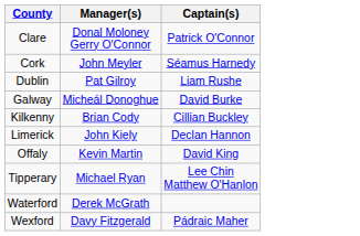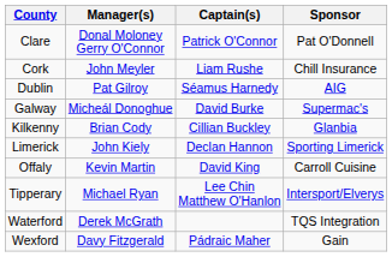 <table class="wikitable sortable" style="text-align:center">
 <tr>
 <th><a href='#'>County</a></th>
 <th>Manager(s)</th>
 <th>Captain(s)</th>
+<th>Sponsor</th>
 </tr>
 <tr>
 <td> Clare</td>
 <td><a href='#'>Donal Moloney</a><br><a href='#'>Gerry O'Connor</a></td>
 <td><a href='#'>Patrick O'Connor</a></td>
+<td>Pat O'Donnell</td>
 </tr>
 <tr>
 <td> Cork</td>
 <td><a href='#'>John Meyler</a></td>
-<td><a href='#'>Séamus Harnedy</a></td>
+<td><a href='#'>Liam Rushe</a></td>
+<td>Chill Insurance</td>
 </tr>
 <tr>
 <td> Dublin</td>
 <td><a href='#'>Pat Gilroy</a></td>
-<td><a href='#'>Liam Rushe</a></td>
+<td><a href='#'>Séamus Harnedy</a></td>
+<td><a href='#'>AIG</a></td>
 </tr>
 <tr>
 <td> Galway</td>
 <td><a href='#'>Micheál Donoghue</a></td>
 <td><a href='#'>David Burke</a></td>
+<td><a href='#'>Supermac's</a></td>
 </tr>
 <tr>
 <td> Kilkenny</td>
 <td><a href='#'>Brian Cody</a></td>
 <td><a href='#'>Cillian Buckley</a></td>
+<td><a href='#'>Glanbia</a></td>
 </tr>
 <tr>
 <td> Limerick</td>
 <td><a href='#'>John Kiely</a></td>
 <td><a href='#'>Declan Hannon</a></td>
+<td><a href='#'>Sporting Limerick</a></td>
 </tr>
 <tr>
 <td> Offaly</td>
 <td><a href='#'>Kevin Martin</a></td>
 <td><a href='#'>David King</a></td>
+<td>Carroll Cuisine</td>
 </tr>
 <tr>
 <td> Tipperary</td>
 <td><a href='#'>Michael Ryan</a></td>
 <td><a href='#'>Lee Chin</a><br><a href='#'>Matthew O'Hanlon</a></td>
+<td><a href='#'>Intersport/Elverys</a></td>
 </tr>
 <tr>
 <td> Waterford</td>
 <td><a href='#'>Derek McGrath</a></td>
 <td></td>
+<td>TQS Integration</td>
 </tr>
 <tr>
 <td> Wexford</td>
 <td><a href='#'>Davy Fitzgerald</a></td>
 <td><a href='#'>Pádraic Maher</a></td>
+<td>Gain</td>
 </tr>
 </table>
